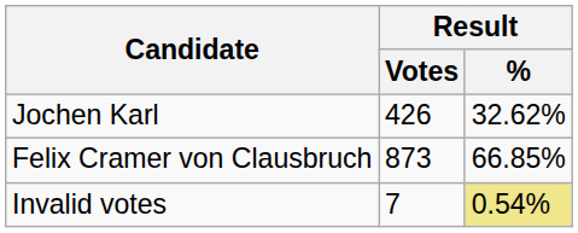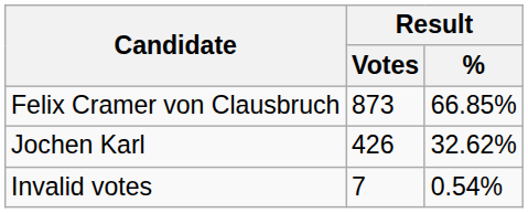 <table class="wikitable">
 <tr>
 <th rowspan="2">Candidate</th>
 <th colspan="2">Result</th>
 </tr>
 <tr>
 <th>Votes</th>
 <th>%</th>
 </tr>
 <tr>
+<td>Felix Cramer von Clausbruch</td>
+<td>873</td>
+<td>66.85%</td>
+</tr>
+<tr>
 <td>Jochen Karl</td>
 <td>426</td>
 <td>32.62%</td>
 </tr>
 <tr>
-<td>Felix Cramer von Clausbruch</td>
-<td>873</td>
-<td>66.85%</td>
-</tr>
-<tr>
 <td>Invalid votes</td>
 <td>7</td>
-<td style="background: khaki;">0.54%</td>
+<td>0.54%</td>
 </tr>
 </table>
